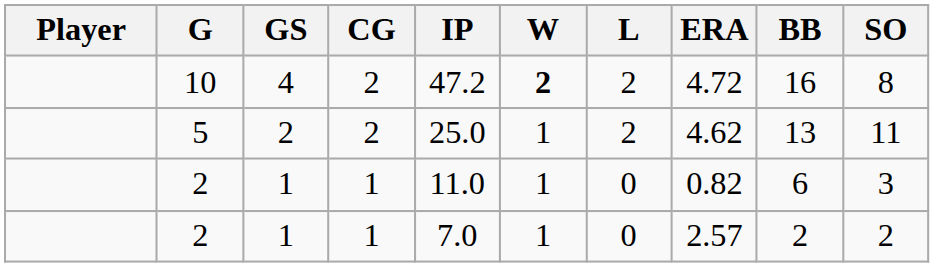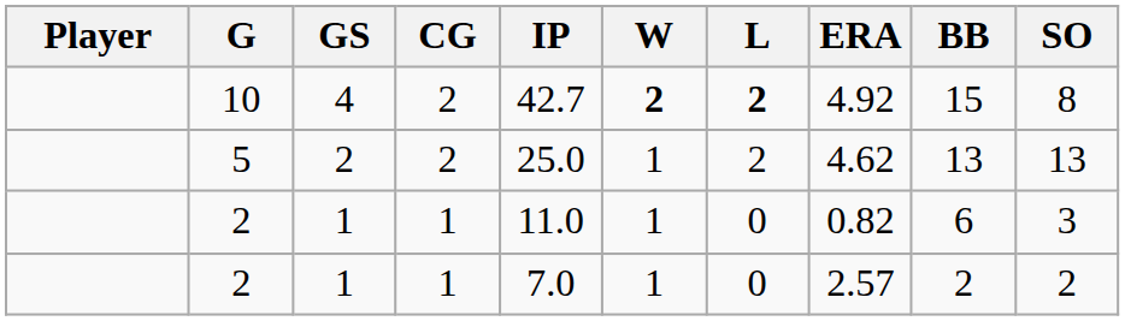 <table class="wikitable sortable">
 <tr>
 <th bgcolor="#DDDDFF" width="16%">Player</th>
 <th bgcolor="#DDDDFF" width="9%">G</th>
 <th bgcolor="#DDDDFF" width="9%">GS</th>
 <th bgcolor="#DDDDFF" width="9%">CG</th>
 <th bgcolor="#DDDDFF" width="9%">IP</th>
 <th bgcolor="#DDDDFF" width="9%">W</th>
 <th bgcolor="#DDDDFF" width="9%">L</th>
 <th bgcolor="#DDDDFF" width="9%">ERA</th>
 <th bgcolor="#DDDDFF" width="9%">BB</th>
 <th bgcolor="#DDDDFF" width="9%">SO</th>
 </tr>
 <tr align="center">
 <td></td>
 <td>10</td>
 <td>4</td>
 <td>2</td>
-<td>47.2</td>
+<td>42.7</td>
 <td><strong>2</strong></td>
-<td>2</td>
-<td>4.72</td>
-<td>16</td>
+<td><strong>2</strong></td>
+<td>4.92</td>
+<td>15</td>
 <td>8</td>
 </tr>
 <tr align="center">
 <td></td>
 <td>5</td>
 <td>2</td>
 <td>2</td>
 <td>25.0</td>
 <td>1</td>
 <td>2</td>
 <td>4.62</td>
 <td>13</td>
-<td>11</td>
+<td>13</td>
 </tr>
 <tr align="center">
 <td></td>
 <td>2</td>
 <td>1</td>
 <td>1</td>
 <td>11.0</td>
 <td>1</td>
 <td>0</td>
 <td>0.82</td>
 <td>6</td>
 <td>3</td>
 </tr>
 <tr align="center">
 <td></td>
 <td>2</td>
 <td>1</td>
 <td>1</td>
 <td>7.0</td>
 <td>1</td>
 <td>0</td>
 <td>2.57</td>
 <td>2</td>
 <td>2</td>
 </tr>
 </table>
